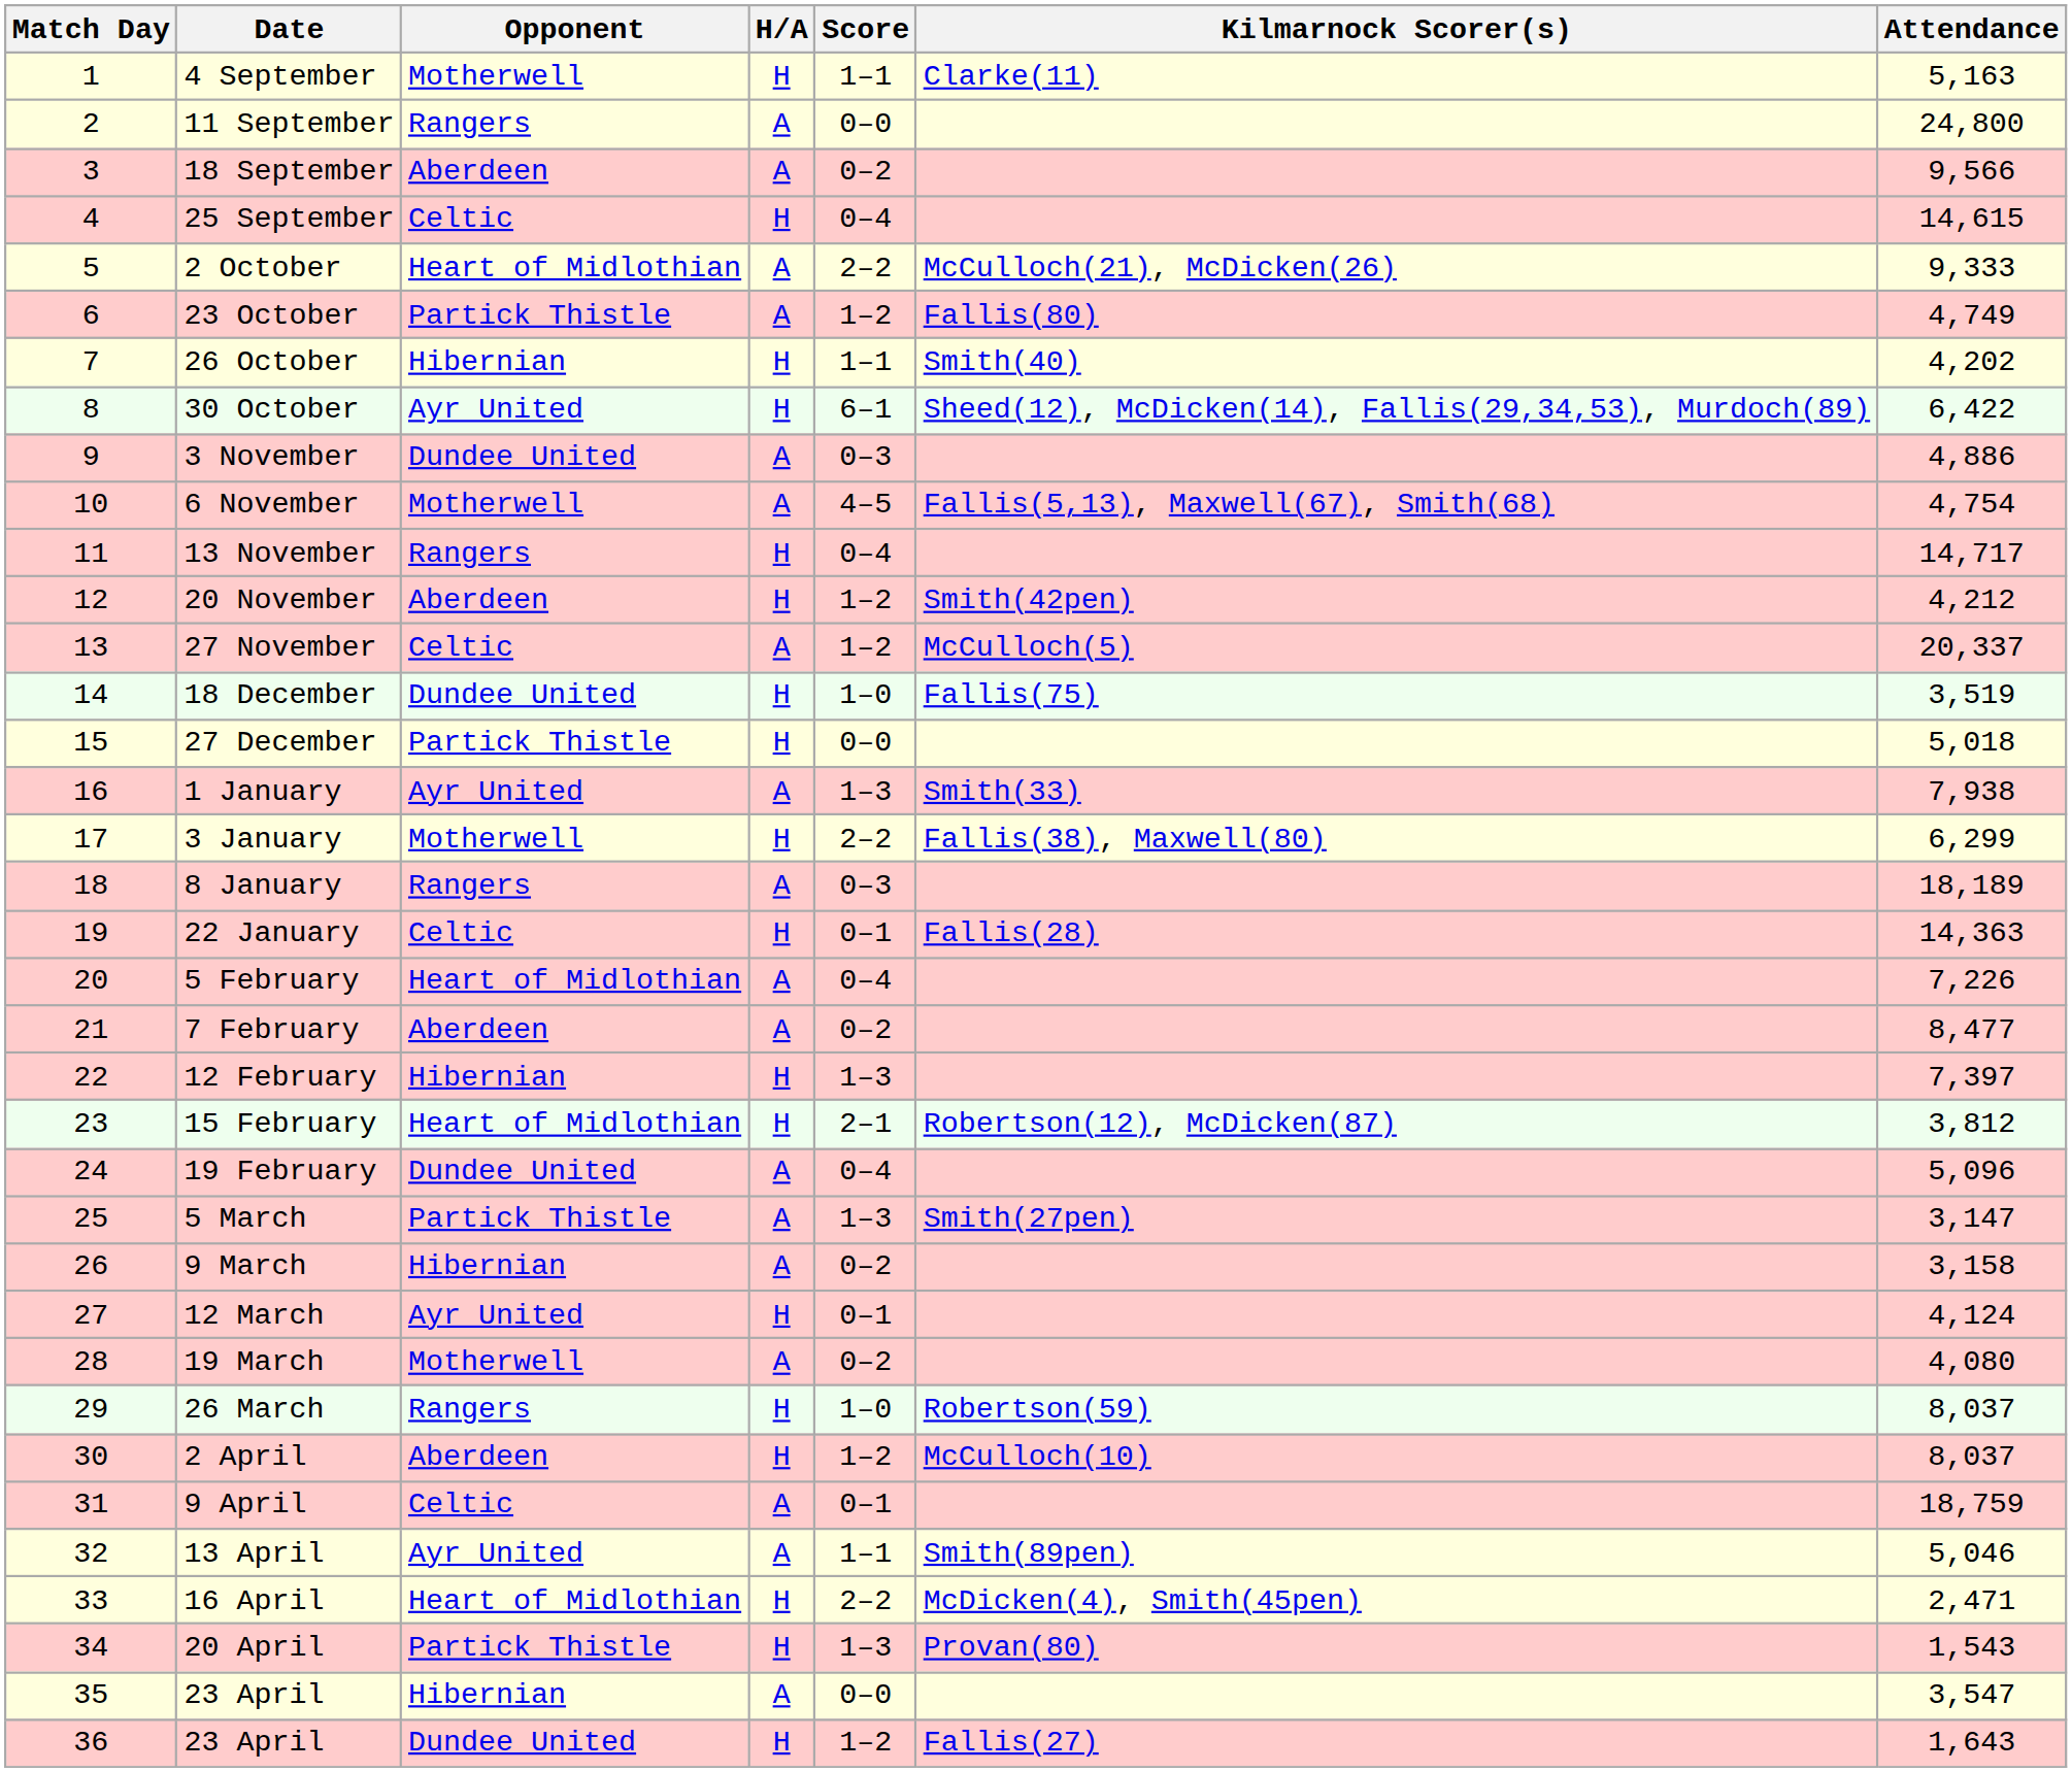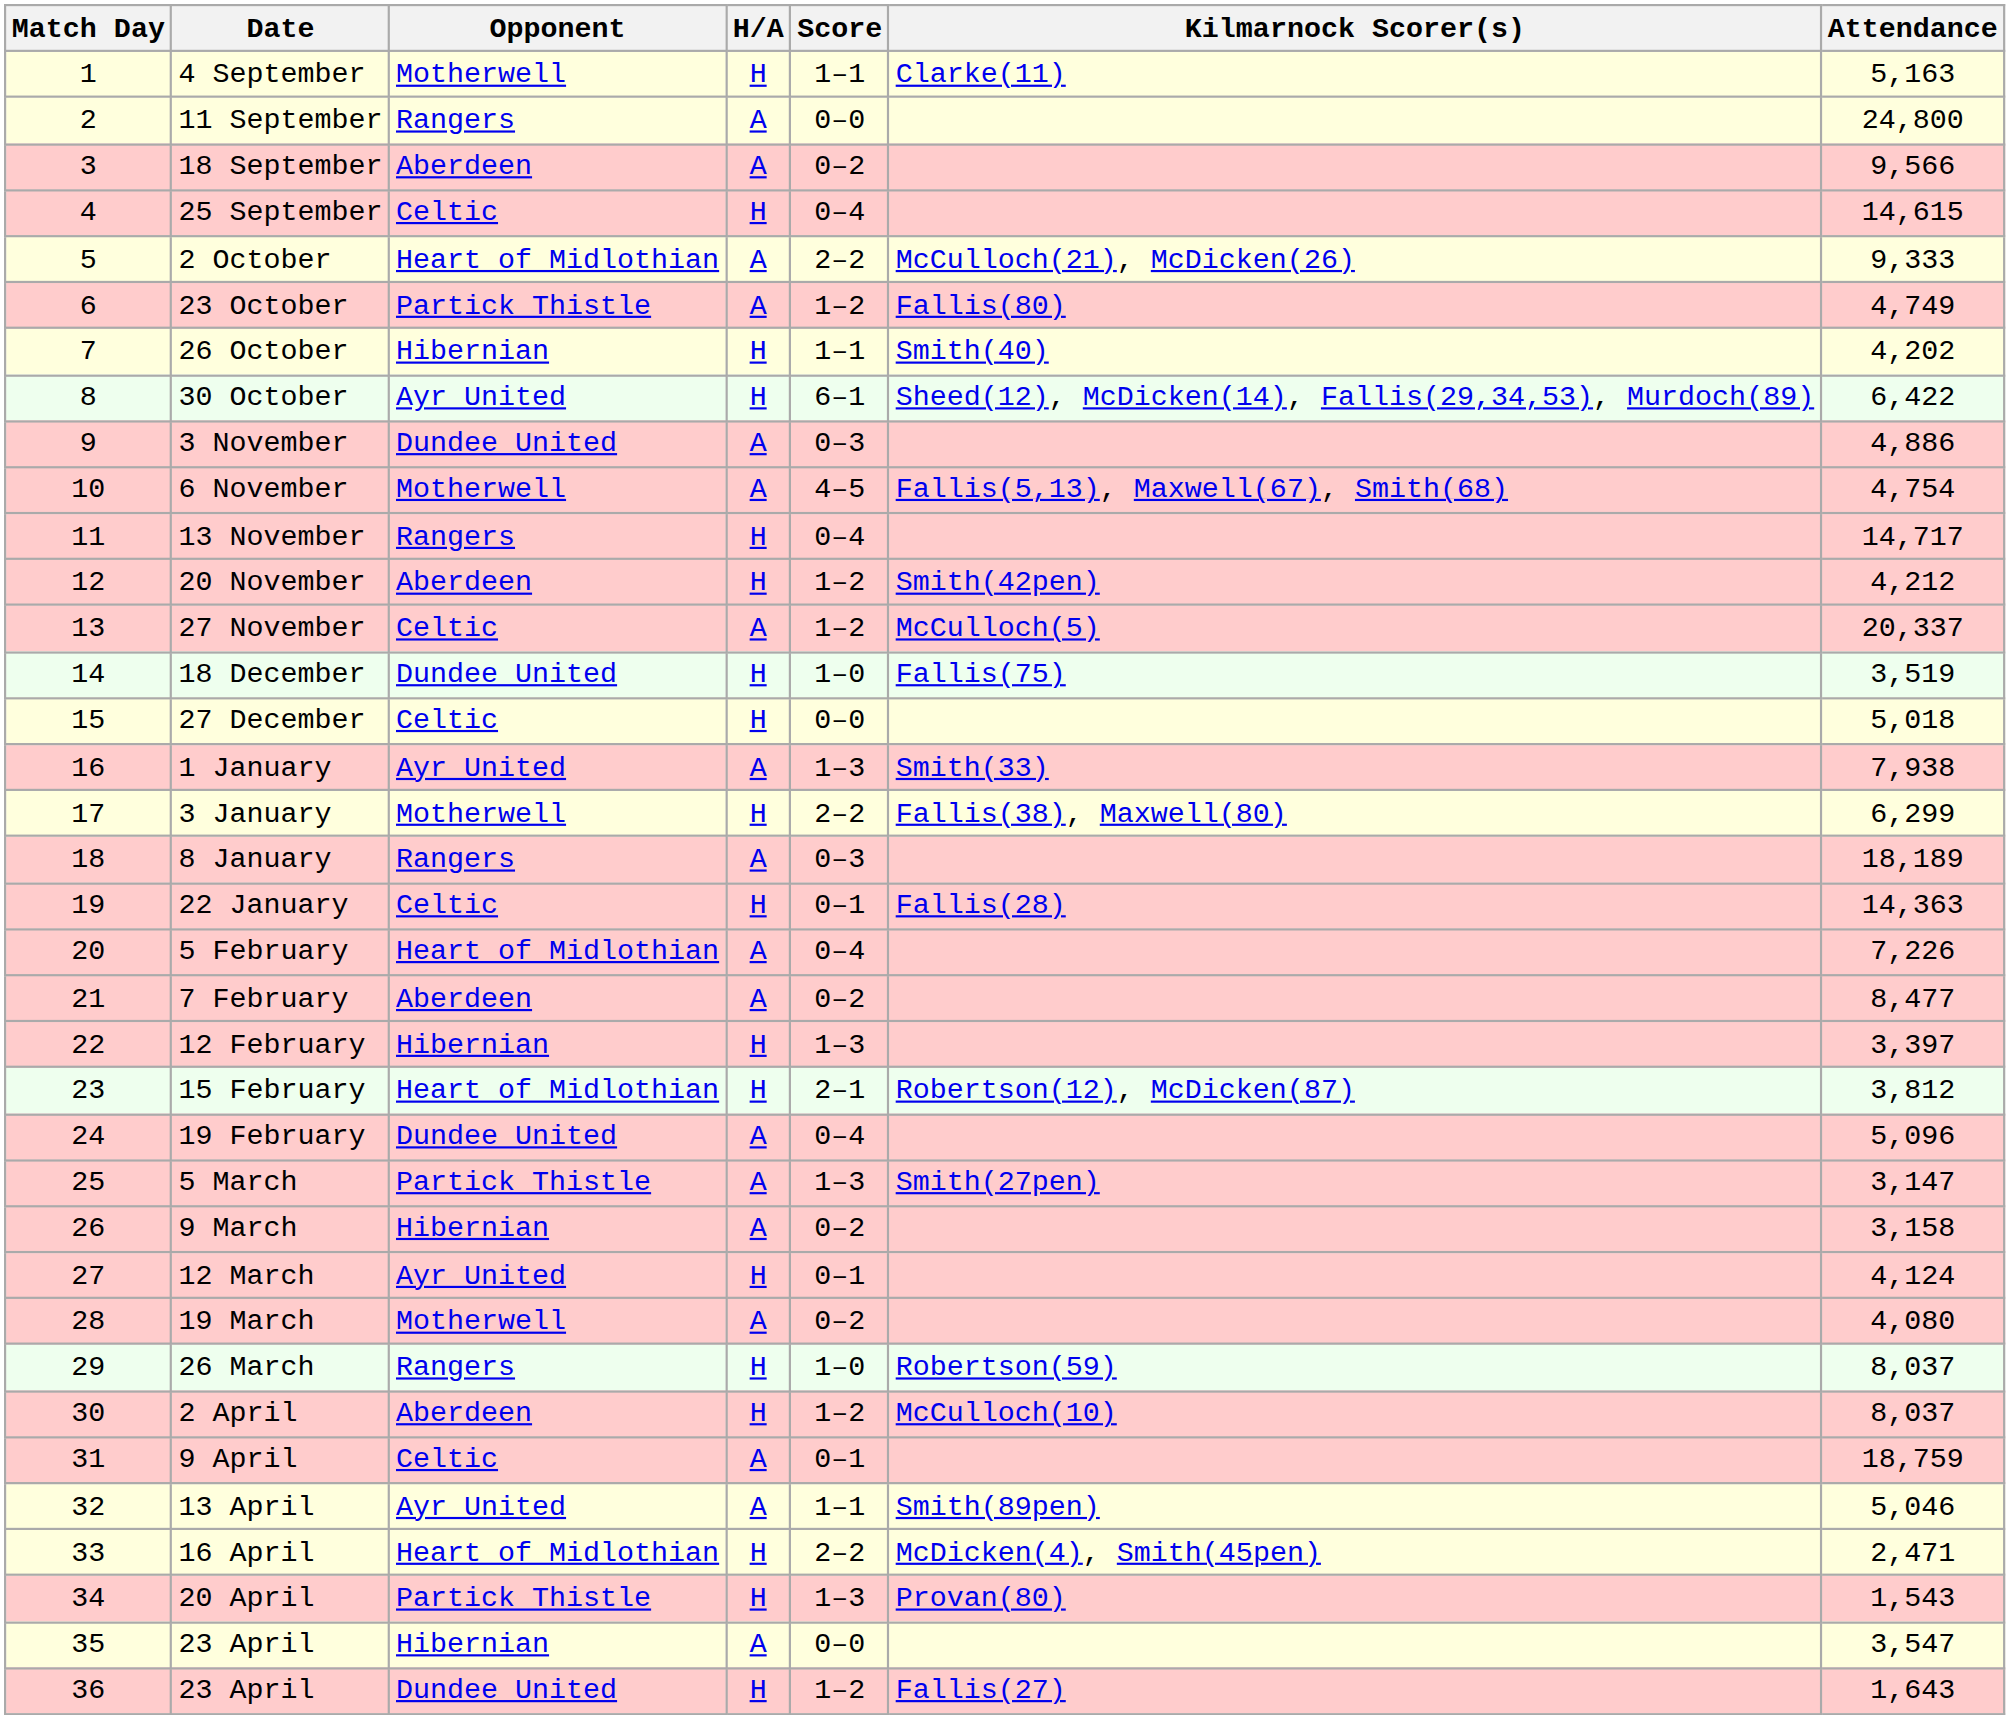 <table class="wikitable" style="text-align:center">
 <tr>
 <th>Match Day</th>
 <th>Date</th>
 <th>Opponent</th>
 <th>H/A</th>
 <th>Score</th>
 <th>Kilmarnock Scorer(s)</th>
 <th>Attendance</th>
 </tr>
 <tr bgcolor=#FFFFDD>
 <td>1</td>
 <td align=left>4 September</td>
 <td align=left><a href='#'>Motherwell</a></td>
 <td><a href='#'>H</a></td>
 <td>1–1</td>
 <td align=left><a href='#'>Clarke(11)</a></td>
 <td>5,163</td>
 </tr>
 <tr bgcolor=#FFFFDD>
 <td>2</td>
 <td align=left>11 September</td>
 <td align=left><a href='#'>Rangers</a></td>
 <td><a href='#'>A</a></td>
 <td>0–0</td>
 <td align=left></td>
 <td>24,800</td>
 </tr>
 <tr bgcolor=#FFCCCC>
 <td>3</td>
 <td align=left>18 September</td>
 <td align=left><a href='#'>Aberdeen</a></td>
 <td><a href='#'>A</a></td>
 <td>0–2</td>
 <td align=left></td>
 <td>9,566</td>
 </tr>
 <tr bgcolor=#FFCCCC>
 <td>4</td>
 <td align=left>25 September</td>
 <td align=left><a href='#'>Celtic</a></td>
 <td><a href='#'>H</a></td>
 <td>0–4</td>
 <td align=left></td>
 <td>14,615</td>
 </tr>
 <tr bgcolor=#FFFFDD>
 <td>5</td>
 <td align=left>2 October</td>
 <td align=left><a href='#'>Heart of Midlothian</a></td>
 <td><a href='#'>A</a></td>
 <td>2–2</td>
 <td align=left><a href='#'>McCulloch(21)</a>, <a href='#'>McDicken(26)</a></td>
 <td>9,333</td>
 </tr>
 <tr bgcolor=#FFCCCC>
 <td>6</td>
 <td align=left>23 October</td>
 <td align=left><a href='#'>Partick Thistle</a></td>
 <td><a href='#'>A</a></td>
 <td>1–2</td>
 <td align=left><a href='#'>Fallis(80)</a></td>
 <td>4,749</td>
 </tr>
 <tr bgcolor=#FFFFDD>
 <td>7</td>
 <td align=left>26 October</td>
 <td align=left><a href='#'>Hibernian</a></td>
 <td><a href='#'>H</a></td>
 <td>1–1</td>
 <td align=left><a href='#'>Smith(40)</a></td>
 <td>4,202</td>
 </tr>
 <tr bgcolor=#EEFFEE>
 <td>8</td>
 <td align=left>30 October</td>
 <td align=left><a href='#'>Ayr United</a></td>
 <td><a href='#'>H</a></td>
 <td>6–1</td>
 <td align=left><a href='#'>Sheed(12)</a>, <a href='#'>McDicken(14)</a>, <a href='#'>Fallis(29,34,53)</a>, <a href='#'>Murdoch(89)</a></td>
 <td>6,422</td>
 </tr>
 <tr bgcolor=#FFCCCC>
 <td>9</td>
 <td align=left>3 November</td>
 <td align=left><a href='#'>Dundee United</a></td>
 <td><a href='#'>A</a></td>
 <td>0–3</td>
 <td align=left></td>
 <td>4,886</td>
 </tr>
 <tr bgcolor=#FFCCCC>
 <td>10</td>
 <td align=left>6 November</td>
 <td align=left><a href='#'>Motherwell</a></td>
 <td><a href='#'>A</a></td>
 <td>4–5</td>
 <td align=left><a href='#'>Fallis(5,13)</a>, <a href='#'>Maxwell(67)</a>, <a href='#'>Smith(68)</a></td>
 <td>4,754</td>
 </tr>
 <tr bgcolor=#FFCCCC>
 <td>11</td>
 <td align=left>13 November</td>
 <td align=left><a href='#'>Rangers</a></td>
 <td><a href='#'>H</a></td>
 <td>0–4</td>
 <td align=left></td>
 <td>14,717</td>
 </tr>
 <tr bgcolor=#FFCCCC>
 <td>12</td>
 <td align=left>20 November</td>
 <td align=left><a href='#'>Aberdeen</a></td>
 <td><a href='#'>H</a></td>
 <td>1–2</td>
 <td align=left><a href='#'>Smith(42pen)</a></td>
 <td>4,212</td>
 </tr>
 <tr bgcolor=#FFCCCC>
 <td>13</td>
 <td align=left>27 November</td>
 <td align=left><a href='#'>Celtic</a></td>
 <td><a href='#'>A</a></td>
 <td>1–2</td>
 <td align=left><a href='#'>McCulloch(5)</a></td>
 <td>20,337</td>
 </tr>
 <tr bgcolor=#EEFFEE>
 <td>14</td>
 <td align=left>18 December</td>
 <td align=left><a href='#'>Dundee United</a></td>
 <td><a href='#'>H</a></td>
 <td>1–0</td>
 <td align=left><a href='#'>Fallis(75)</a></td>
 <td>3,519</td>
 </tr>
 <tr bgcolor=#FFFFDD>
 <td>15</td>
 <td align=left>27 December</td>
-<td align=left><a href='#'>Partick Thistle</a></td>
+<td align=left><a href='#'>Celtic</a></td>
 <td><a href='#'>H</a></td>
 <td>0–0</td>
 <td align=left></td>
 <td>5,018</td>
 </tr>
 <tr bgcolor=#FFCCCC>
 <td>16</td>
 <td align=left>1 January</td>
 <td align=left><a href='#'>Ayr United</a></td>
 <td><a href='#'>A</a></td>
 <td>1–3</td>
 <td align=left><a href='#'>Smith(33)</a></td>
 <td>7,938</td>
 </tr>
 <tr bgcolor=#FFFFDD>
 <td>17</td>
 <td align=left>3 January</td>
 <td align=left><a href='#'>Motherwell</a></td>
 <td><a href='#'>H</a></td>
 <td>2–2</td>
 <td align=left><a href='#'>Fallis(38)</a>, <a href='#'>Maxwell(80)</a></td>
 <td>6,299</td>
 </tr>
 <tr bgcolor=#FFCCCC>
 <td>18</td>
 <td align=left>8 January</td>
 <td align=left><a href='#'>Rangers</a></td>
 <td><a href='#'>A</a></td>
 <td>0–3</td>
 <td align=left></td>
 <td>18,189</td>
 </tr>
 <tr bgcolor=#FFCCCC>
 <td>19</td>
 <td align=left>22 January</td>
 <td align=left><a href='#'>Celtic</a></td>
 <td><a href='#'>H</a></td>
 <td>0–1</td>
 <td align=left><a href='#'>Fallis(28)</a></td>
 <td>14,363</td>
 </tr>
 <tr bgcolor=#FFCCCC>
 <td>20</td>
 <td align=left>5 February</td>
 <td align=left><a href='#'>Heart of Midlothian</a></td>
 <td><a href='#'>A</a></td>
 <td>0–4</td>
 <td align=left></td>
 <td>7,226</td>
 </tr>
 <tr bgcolor=#FFCCCC>
 <td>21</td>
 <td align=left>7 February</td>
 <td align=left><a href='#'>Aberdeen</a></td>
 <td><a href='#'>A</a></td>
 <td>0–2</td>
 <td align=left></td>
 <td>8,477</td>
 </tr>
 <tr bgcolor=#FFCCCC>
 <td>22</td>
 <td align=left>12 February</td>
 <td align=left><a href='#'>Hibernian</a></td>
 <td><a href='#'>H</a></td>
 <td>1–3</td>
 <td align=left></td>
-<td>7,397</td>
+<td>3,397</td>
 </tr>
 <tr bgcolor=#EEFFEE>
 <td>23</td>
 <td align=left>15 February</td>
 <td align=left><a href='#'>Heart of Midlothian</a></td>
 <td><a href='#'>H</a></td>
 <td>2–1</td>
 <td align=left><a href='#'>Robertson(12)</a>, <a href='#'>McDicken(87)</a></td>
 <td>3,812</td>
 </tr>
 <tr bgcolor=#FFCCCC>
 <td>24</td>
 <td align=left>19 February</td>
 <td align=left><a href='#'>Dundee United</a></td>
 <td><a href='#'>A</a></td>
 <td>0–4</td>
 <td align=left></td>
 <td>5,096</td>
 </tr>
 <tr bgcolor=#FFCCCC>
 <td>25</td>
 <td align=left>5 March</td>
 <td align=left><a href='#'>Partick Thistle</a></td>
 <td><a href='#'>A</a></td>
 <td>1–3</td>
 <td align=left><a href='#'>Smith(27pen)</a></td>
 <td>3,147</td>
 </tr>
 <tr bgcolor=#FFCCCC>
 <td>26</td>
 <td align=left>9 March</td>
 <td align=left><a href='#'>Hibernian</a></td>
 <td><a href='#'>A</a></td>
 <td>0–2</td>
 <td align=left></td>
 <td>3,158</td>
 </tr>
 <tr bgcolor=#FFCCCC>
 <td>27</td>
 <td align=left>12 March</td>
 <td align=left><a href='#'>Ayr United</a></td>
 <td><a href='#'>H</a></td>
 <td>0–1</td>
 <td align=left></td>
 <td>4,124</td>
 </tr>
 <tr bgcolor=#FFCCCC>
 <td>28</td>
 <td align=left>19 March</td>
 <td align=left><a href='#'>Motherwell</a></td>
 <td><a href='#'>A</a></td>
 <td>0–2</td>
 <td align=left></td>
 <td>4,080</td>
 </tr>
 <tr bgcolor=#EEFFEE>
 <td>29</td>
 <td align=left>26 March</td>
 <td align=left><a href='#'>Rangers</a></td>
 <td><a href='#'>H</a></td>
 <td>1–0</td>
 <td align=left><a href='#'>Robertson(59)</a></td>
 <td>8,037</td>
 </tr>
 <tr bgcolor=#FFCCCC>
 <td>30</td>
 <td align=left>2 April</td>
 <td align=left><a href='#'>Aberdeen</a></td>
 <td><a href='#'>H</a></td>
 <td>1–2</td>
 <td align=left><a href='#'>McCulloch(10)</a></td>
 <td>8,037</td>
 </tr>
 <tr bgcolor=#FFCCCC>
 <td>31</td>
 <td align=left>9 April</td>
 <td align=left><a href='#'>Celtic</a></td>
 <td><a href='#'>A</a></td>
 <td>0–1</td>
 <td align=left></td>
 <td>18,759</td>
 </tr>
 <tr bgcolor=#FFFFDD>
 <td>32</td>
 <td align=left>13 April</td>
 <td align=left><a href='#'>Ayr United</a></td>
 <td><a href='#'>A</a></td>
 <td>1–1</td>
 <td align=left><a href='#'>Smith(89pen)</a></td>
 <td>5,046</td>
 </tr>
 <tr bgcolor=#FFFFDD>
 <td>33</td>
 <td align=left>16 April</td>
 <td align=left><a href='#'>Heart of Midlothian</a></td>
 <td><a href='#'>H</a></td>
 <td>2–2</td>
 <td align=left><a href='#'>McDicken(4)</a>, <a href='#'>Smith(45pen)</a></td>
 <td>2,471</td>
 </tr>
 <tr bgcolor=#FFCCCC>
 <td>34</td>
 <td align=left>20 April</td>
 <td align=left><a href='#'>Partick Thistle</a></td>
 <td><a href='#'>H</a></td>
 <td>1–3</td>
 <td align=left><a href='#'>Provan(80)</a></td>
 <td>1,543</td>
 </tr>
 <tr bgcolor=#FFFFDD>
 <td>35</td>
 <td align=left>23 April</td>
 <td align=left><a href='#'>Hibernian</a></td>
 <td><a href='#'>A</a></td>
 <td>0–0</td>
 <td align=left></td>
 <td>3,547</td>
 </tr>
 <tr bgcolor=#FFCCCC>
 <td>36</td>
 <td align=left>23 April</td>
 <td align=left><a href='#'>Dundee United</a></td>
 <td><a href='#'>H</a></td>
 <td>1–2</td>
 <td align=left><a href='#'>Fallis(27)</a></td>
 <td>1,643</td>
 </tr>
 </table>
